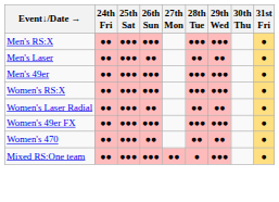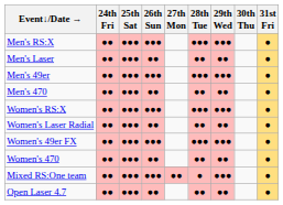 <table class="wikitable" style="margin:0.5em auto; font-size:90%; line-height:1.25em; text-align:center">
 <tr>
 <th>Event↓/Date →</th>
 <th>24th<br>Fri</th>
 <th>25th<br>Sat</th>
 <th>26th<br>Sun</th>
 <th>27th<br>Mon</th>
 <th>28th<br>Tue</th>
 <th>29th<br>Wed</th>
 <th>30th<br>Thu</th>
 <th>31st<br>Fri</th>
 </tr>
 <tr>
 <td align="left"><a href='#'>Men's RS:X</a></td>
 <td bgcolor="#FFBBBB">●●</td>
 <td bgcolor="#FFBBBB">●●●</td>
 <td bgcolor="#FFBBBB">●●●</td>
 <td></td>
 <td bgcolor="#FFBBBB">●●●</td>
 <td bgcolor="#FFBBBB">●●●</td>
 <td></td>
 <td bgcolor="#FFDF80">●</td>
 </tr>
 <tr>
 <td align="left"><a href='#'>Men's Laser</a></td>
 <td bgcolor="#FFBBBB">●●</td>
 <td bgcolor="#FFBBBB">●●●</td>
 <td bgcolor="#FFBBBB">●●</td>
 <td></td>
 <td bgcolor="#FFBBBB">●●</td>
 <td bgcolor="#FFBBBB">●●</td>
 <td></td>
 <td bgcolor="#FFDF80">●</td>
 </tr>
 <tr>
 <td align="left"><a href='#'>Men's 49er</a></td>
 <td bgcolor="#FFBBBB">●●</td>
 <td bgcolor="#FFBBBB">●●●</td>
 <td bgcolor="#FFBBBB">●●●</td>
 <td></td>
 <td bgcolor="#FFBBBB">●●●</td>
 <td bgcolor="#FFBBBB">●●●</td>
+<td></td>
+<td bgcolor="#FFDF80">●</td>
+</tr>
+<tr>
+<td align="left"><a href='#'>Men's 470</a></td>
+<td bgcolor="#FFBBBB">●●</td>
+<td bgcolor="#FFBBBB">●●●</td>
+<td bgcolor="#FFBBBB">●●</td>
+<td></td>
+<td bgcolor="#FFBBBB">●●</td>
+<td bgcolor="#FFBBBB">●●</td>
 <td></td>
 <td bgcolor="#FFDF80">●</td>
 </tr>
 <tr>
 <td align="left"><a href='#'>Women's RS:X</a></td>
 <td bgcolor="#FFBBBB">●●</td>
 <td bgcolor="#FFBBBB">●●●</td>
 <td bgcolor="#FFBBBB">●●●</td>
 <td></td>
 <td bgcolor="#FFBBBB">●●●</td>
 <td bgcolor="#FFBBBB">●●●</td>
 <td></td>
 <td bgcolor="#FFDF80">●</td>
 </tr>
 <tr>
 <td align="left"><a href='#'>Women's Laser Radial</a></td>
 <td bgcolor="#FFBBBB">●●</td>
 <td bgcolor="#FFBBBB">●●●</td>
 <td bgcolor="#FFBBBB">●●</td>
 <td></td>
 <td bgcolor="#FFBBBB">●●</td>
 <td bgcolor="#FFBBBB">●●</td>
 <td></td>
 <td bgcolor="#FFDF80">●</td>
 </tr>
 <tr>
 <td align="left"><a href='#'>Women's 49er FX</a></td>
 <td bgcolor="#FFBBBB">●●</td>
 <td bgcolor="#FFBBBB">●●●</td>
 <td bgcolor="#FFBBBB">●●●</td>
 <td></td>
 <td bgcolor="#FFBBBB">●●●</td>
 <td bgcolor="#FFBBBB">●●●</td>
 <td></td>
 <td bgcolor="#FFDF80">●</td>
 </tr>
 <tr>
 <td align="left"><a href='#'>Women's 470</a></td>
 <td bgcolor="#FFBBBB">●●</td>
 <td bgcolor="#FFBBBB">●●●</td>
 <td bgcolor="#FFBBBB">●●</td>
 <td></td>
 <td bgcolor="#FFBBBB">●●</td>
 <td bgcolor="#FFBBBB">●●</td>
 <td></td>
 <td bgcolor="#FFDF80">●</td>
 </tr>
 <tr>
 <td align="left"><a href='#'>Mixed RS:One team</a></td>
 <td bgcolor="#FFBBBB">●●</td>
 <td bgcolor="#FFBBBB">●●●</td>
 <td bgcolor="#FFBBBB">●●●</td>
 <td bgcolor="#FFBBBB">●●</td>
 <td bgcolor="#FFBBBB">●</td>
 <td bgcolor="#FFBBBB">●●●</td>
 <td></td>
 <td bgcolor="#FFDF80">●</td>
 </tr>
+<tr>
+<td align="left"><a href='#'>Open Laser 4.7</a></td>
+<td bgcolor="#FFBBBB">●●</td>
+<td bgcolor="#FFBBBB">●●●</td>
+<td bgcolor="#FFBBBB">●●</td>
+<td></td>
+<td bgcolor="#FFBBBB">●●</td>
+<td bgcolor="#FFBBBB">●●</td>
+<td></td>
+<td bgcolor="#FFDF80">●</td>
+</tr>
 </table>
